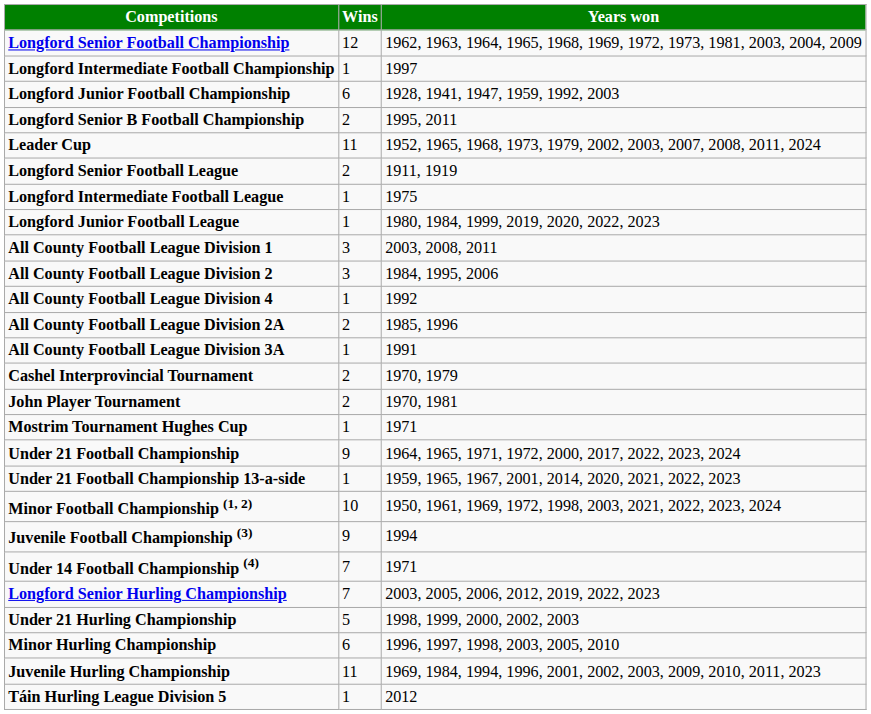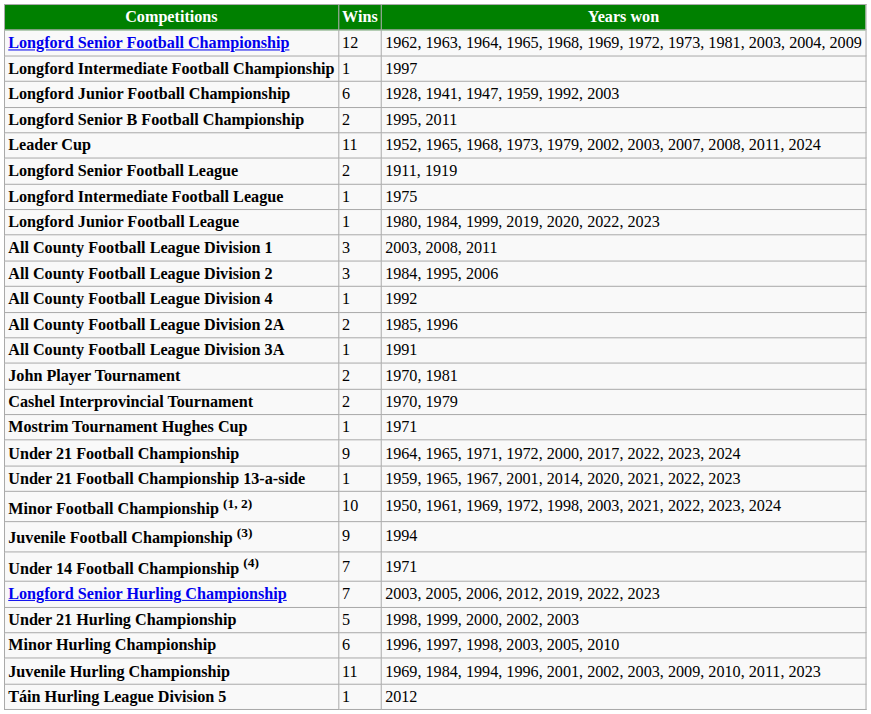 <table class="wikitable">
 <tr>
 <th style="background:green;color:white">Competitions</th>
 <th style="background:green;color:white">Wins</th>
 <th style="background:green;color:white">Years won</th>
 </tr>
 <tr>
 <td align=left><strong><a href='#'>Longford Senior Football Championship</a></strong></td>
 <td>12</td>
 <td align=left>1962, 1963, 1964, 1965, 1968, 1969, 1972, 1973, 1981, 2003, 2004, 2009</td>
 </tr>
 <tr>
 <td align=left><strong>Longford Intermediate Football Championship</strong></td>
 <td>1</td>
 <td align=left>1997</td>
 </tr>
 <tr>
 <td align=left><strong>Longford Junior Football Championship</strong></td>
 <td>6</td>
 <td align=left>1928, 1941, 1947, 1959, 1992, 2003</td>
 </tr>
 <tr>
 <td align=left><strong>Longford Senior B Football Championship</strong></td>
 <td>2</td>
 <td align=left>1995, 2011</td>
 </tr>
 <tr>
 <td align=left><strong>Leader Cup</strong></td>
 <td>11</td>
 <td align=left>1952, 1965, 1968, 1973, 1979, 2002, 2003, 2007, 2008, 2011, 2024</td>
 </tr>
 <tr>
 <td align=left><strong>Longford Senior Football League</strong></td>
 <td>2</td>
 <td align=left>1911, 1919</td>
 </tr>
 <tr>
 <td align=left><strong>Longford Intermediate Football League</strong></td>
 <td>1</td>
 <td align=left>1975</td>
 </tr>
 <tr>
 <td align=left><strong>Longford Junior Football League</strong></td>
 <td>1</td>
 <td align=left>1980, 1984, 1999, 2019, 2020, 2022, 2023</td>
 </tr>
 <tr>
 <td align=left><strong>All County Football League Division 1</strong></td>
 <td>3</td>
 <td align=left>2003, 2008, 2011</td>
 </tr>
 <tr>
 <td align=left><strong>All County Football League Division 2</strong></td>
 <td>3</td>
 <td align=left>1984, 1995, 2006</td>
 </tr>
 <tr>
 <td align=left><strong>All County Football League Division 4</strong></td>
 <td>1</td>
 <td align=left>1992</td>
 </tr>
 <tr>
 <td align=left><strong>All County Football League Division 2A</strong></td>
 <td>2</td>
 <td align=left>1985, 1996</td>
 </tr>
 <tr>
 <td align=left><strong>All County Football League Division 3A</strong></td>
 <td>1</td>
 <td align=left>1991</td>
 </tr>
 <tr>
+<td align=left><strong>John Player Tournament</strong></td>
+<td>2</td>
+<td align=left>1970, 1981</td>
+</tr>
+<tr>
 <td align=left><strong>Cashel Interprovincial Tournament</strong></td>
 <td>2</td>
 <td align=left>1970, 1979</td>
-</tr>
-<tr>
-<td align=left><strong>John Player Tournament</strong></td>
-<td>2</td>
-<td align=left>1970, 1981</td>
 </tr>
 <tr>
 <td align=left><strong>Mostrim Tournament Hughes Cup</strong></td>
 <td>1</td>
 <td align=left>1971</td>
 </tr>
 <tr>
 <td align=left><strong>Under 21 Football Championship</strong></td>
 <td>9</td>
 <td align=left>1964, 1965, 1971, 1972, 2000, 2017, 2022, 2023, 2024</td>
 </tr>
 <tr>
 <td align=left><strong>Under 21 Football Championship 13-a-side</strong></td>
 <td>1</td>
 <td align=left>1959, 1965, 1967, 2001, 2014, 2020, 2021, 2022, 2023</td>
 </tr>
 <tr>
 <td align=left><strong>Minor Football Championship <sup>(1, 2)</sup></strong></td>
 <td>10</td>
 <td align=left>1950, 1961, 1969, 1972, 1998, 2003, 2021, 2022, 2023, 2024</td>
 </tr>
 <tr>
 <td align=left><strong>Juvenile Football Championship <sup>(3)</sup></strong></td>
 <td>9</td>
 <td align=left>1994</td>
 </tr>
 <tr>
 <td align=left><strong>Under 14 Football Championship <sup>(4)</sup></strong></td>
 <td>7</td>
 <td align=left>1971</td>
 </tr>
 <tr>
 <td align=left><strong><a href='#'>Longford Senior Hurling Championship</a></strong></td>
 <td>7</td>
 <td align=left>2003, 2005, 2006, 2012, 2019, 2022, 2023</td>
 </tr>
 <tr>
 <td align=left><strong>Under 21 Hurling Championship</strong></td>
 <td>5</td>
 <td align=left>1998, 1999, 2000, 2002, 2003</td>
 </tr>
 <tr>
 <td align=left><strong>Minor Hurling Championship</strong></td>
 <td>6</td>
 <td align=left>1996, 1997, 1998, 2003, 2005, 2010</td>
 </tr>
 <tr>
 <td align=left><strong>Juvenile Hurling Championship</strong></td>
 <td>11</td>
 <td align=left>1969, 1984, 1994, 1996, 2001, 2002, 2003, 2009, 2010, 2011, 2023</td>
 </tr>
 <tr>
 <td align=left><strong>Táin Hurling League Division 5</strong></td>
 <td>1</td>
 <td align=left>2012</td>
 </tr>
 </table>
